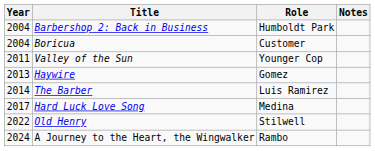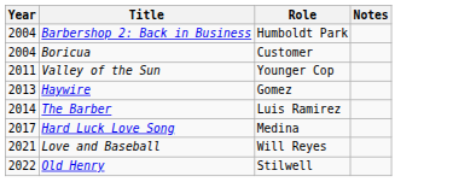 <table class="wikitable sortable">
 <tr>
 <th>Year</th>
 <th>Title</th>
 <th>Role</th>
 <th>Notes</th>
 </tr>
 <tr>
 <td>2004</td>
 <td><em><a href='#'>Barbershop 2: Back in Business</a></em></td>
 <td>Humboldt Park</td>
 <td></td>
 </tr>
 <tr>
 <td>2004</td>
 <td><em>Boricua</em></td>
 <td>Customer</td>
 <td></td>
 </tr>
 <tr>
 <td>2011</td>
 <td><em>Valley of the Sun</em></td>
 <td>Younger Cop</td>
 <td></td>
 </tr>
 <tr>
 <td>2013</td>
 <td><a href='#'><em>Haywire</em></a></td>
 <td>Gomez</td>
 <td></td>
 </tr>
 <tr>
 <td>2014</td>
 <td><a href='#'><em>The Barber</em></a></td>
 <td>Luis Ramirez</td>
 <td></td>
 </tr>
 <tr>
 <td>2017</td>
 <td><em><a href='#'>Hard Luck Love Song</a></em></td>
 <td>Medina</td>
 <td></td>
 </tr>
 <tr>
+<td>2021</td>
+<td><em>Love and Baseball</em></td>
+<td>Will Reyes</td>
+<td></td>
+</tr>
+<tr>
 <td>2022</td>
 <td><a href='#'><em>Old Henry</em></a></td>
 <td>Stilwell</td>
 <td></td>
 </tr>
-<tr>
-<td>2024</td>
-<td>A Journey to the Heart, the Wingwalker</td>
-<td>Rambo</td>
-<td></td>
-</tr>
 </table>
